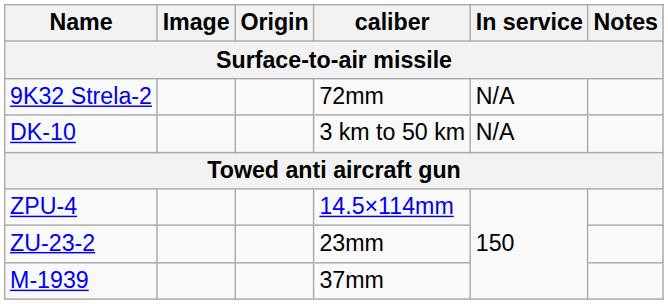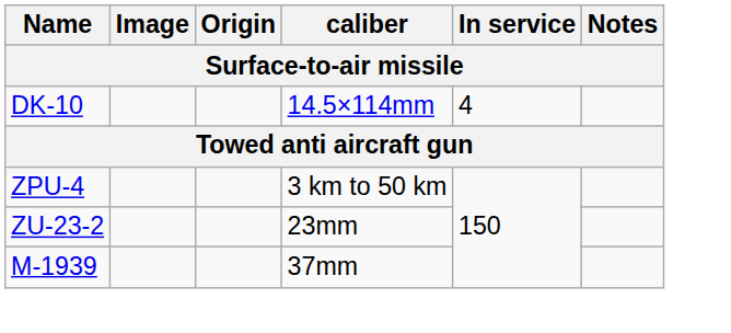 <table class="wikitable">
 <tr>
 <th>Name</th>
 <th>Image</th>
 <th>Origin</th>
 <th>caliber</th>
 <th>In service</th>
 <th>Notes</th>
 </tr>
 <tr>
 <th colspan="6">Surface-to-air missile</th>
 </tr>
 <tr>
-<td><a href='#'>9K32 Strela-2</a></td>
-<td></td>
-<td></td>
-<td>72mm</td>
-<td>N/A</td>
-<td></td>
-</tr>
-<tr>
 <td><a href='#'>DK-10</a></td>
 <td></td>
 <td></td>
-<td>3 km to 50 km</td>
-<td>N/A</td>
+<td><a href='#'>14.5×114mm</a></td>
+<td>4</td>
 <td></td>
 </tr>
 <tr>
 <th colspan="6">Towed anti aircraft gun</th>
 </tr>
 <tr>
 <td><a href='#'>ZPU-4</a></td>
 <td></td>
 <td></td>
-<td><a href='#'>14.5×114mm</a></td>
+<td>3 km to 50 km</td>
 <td rowspan="3">150</td>
 <td></td>
 </tr>
 <tr>
 <td><a href='#'>ZU-23-2</a></td>
 <td></td>
 <td></td>
 <td>23mm</td>
 <td></td>
 </tr>
 <tr>
 <td><a href='#'>M-1939</a></td>
 <td></td>
 <td></td>
 <td>37mm</td>
 <td></td>
 </tr>
 </table>
